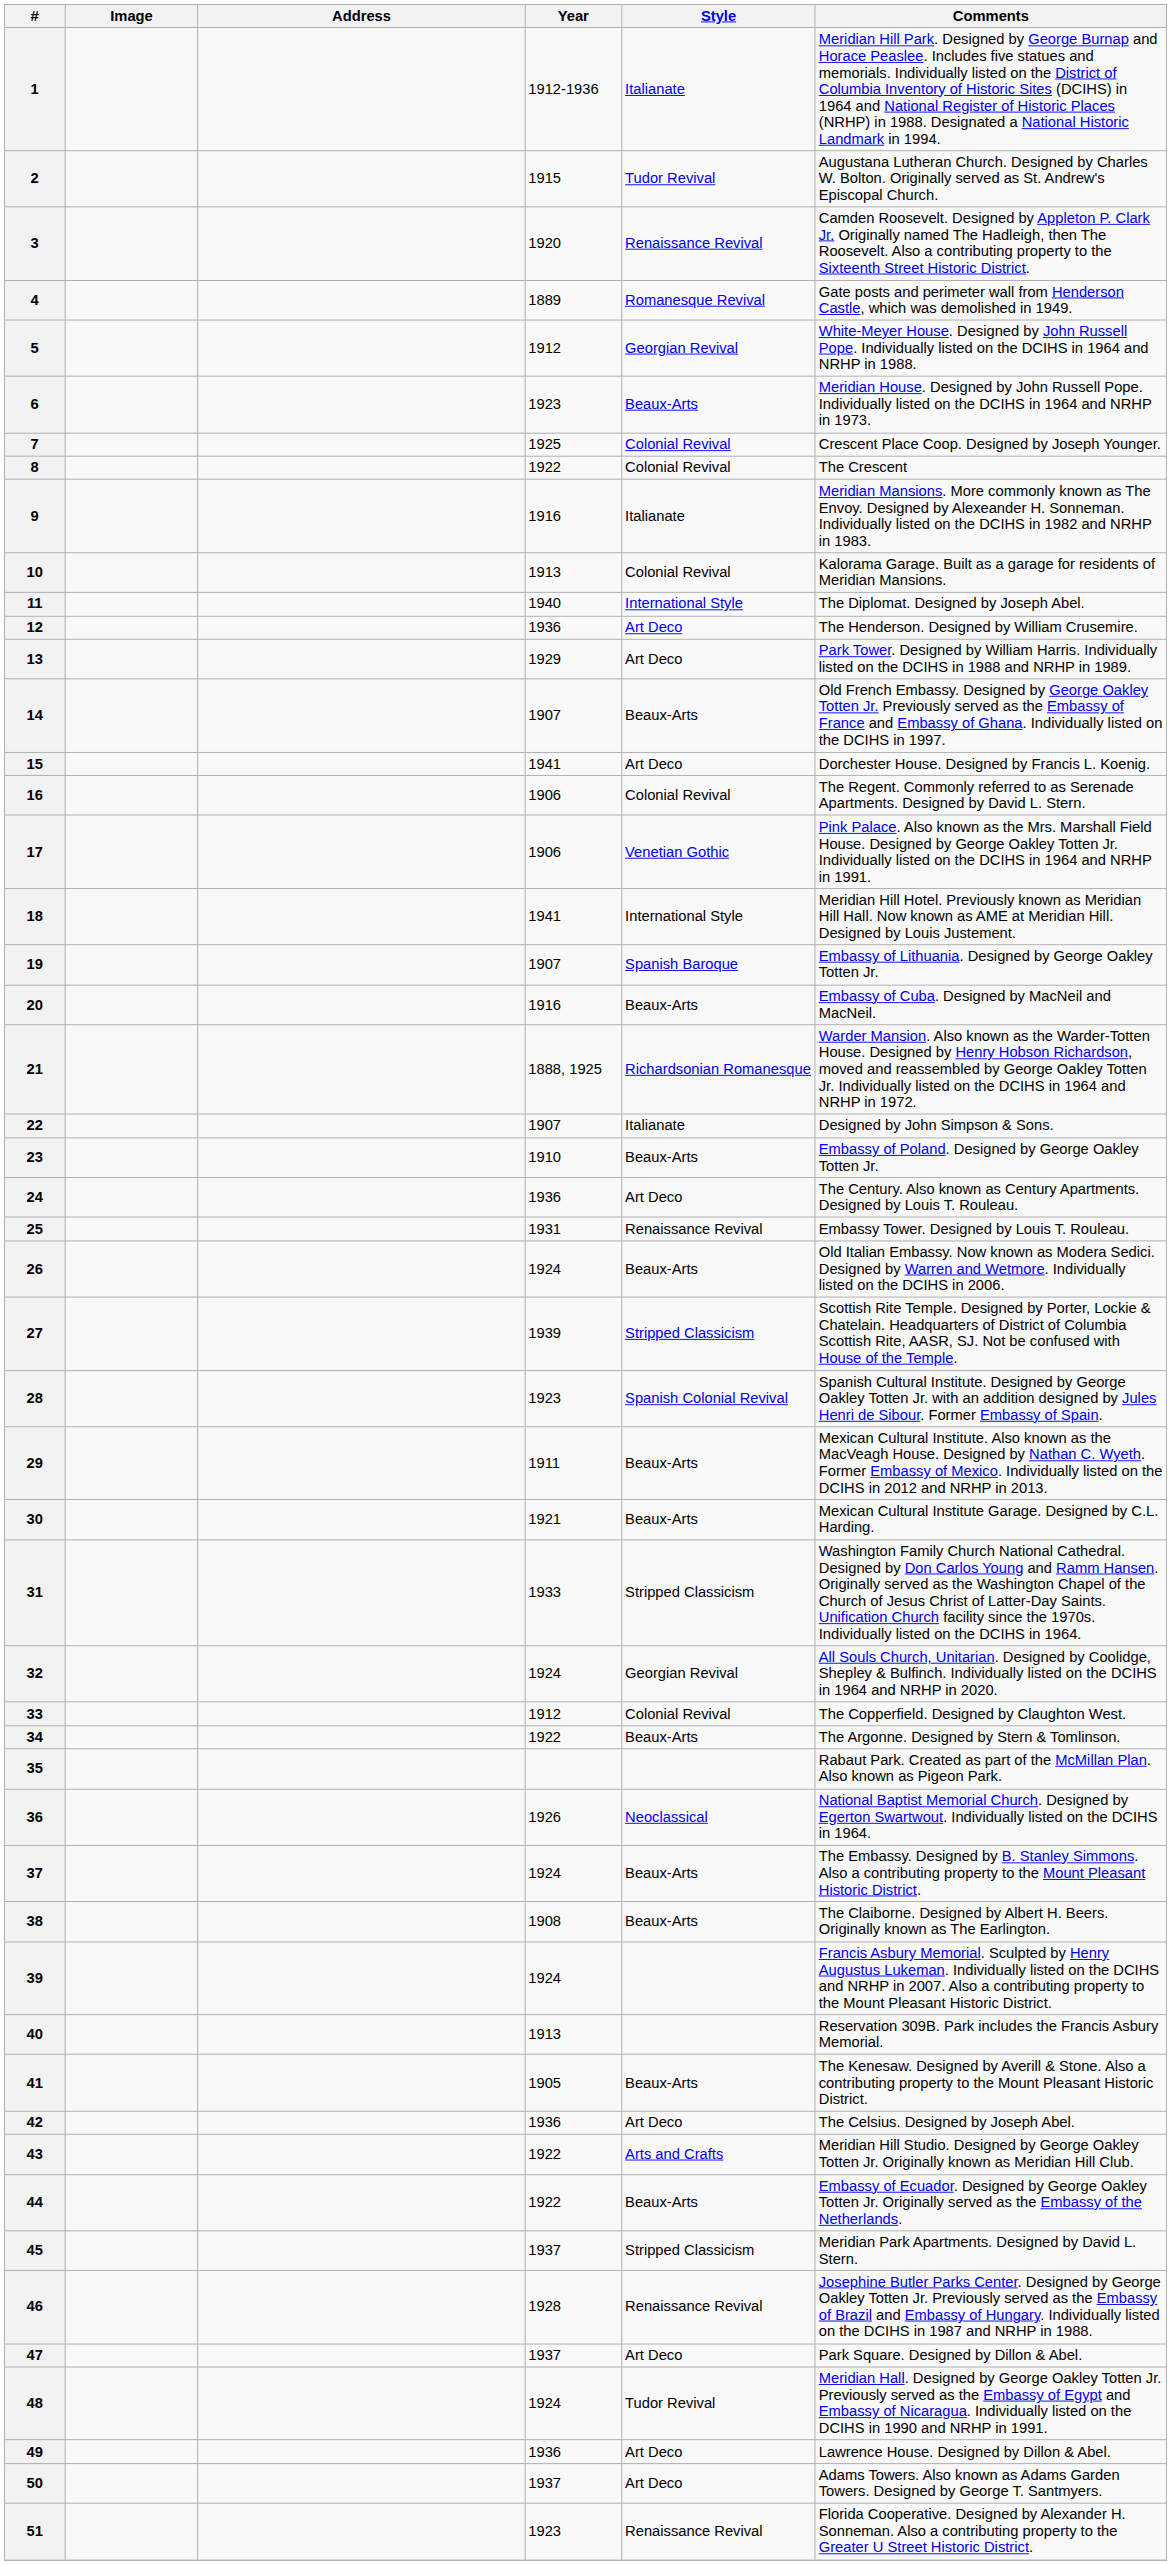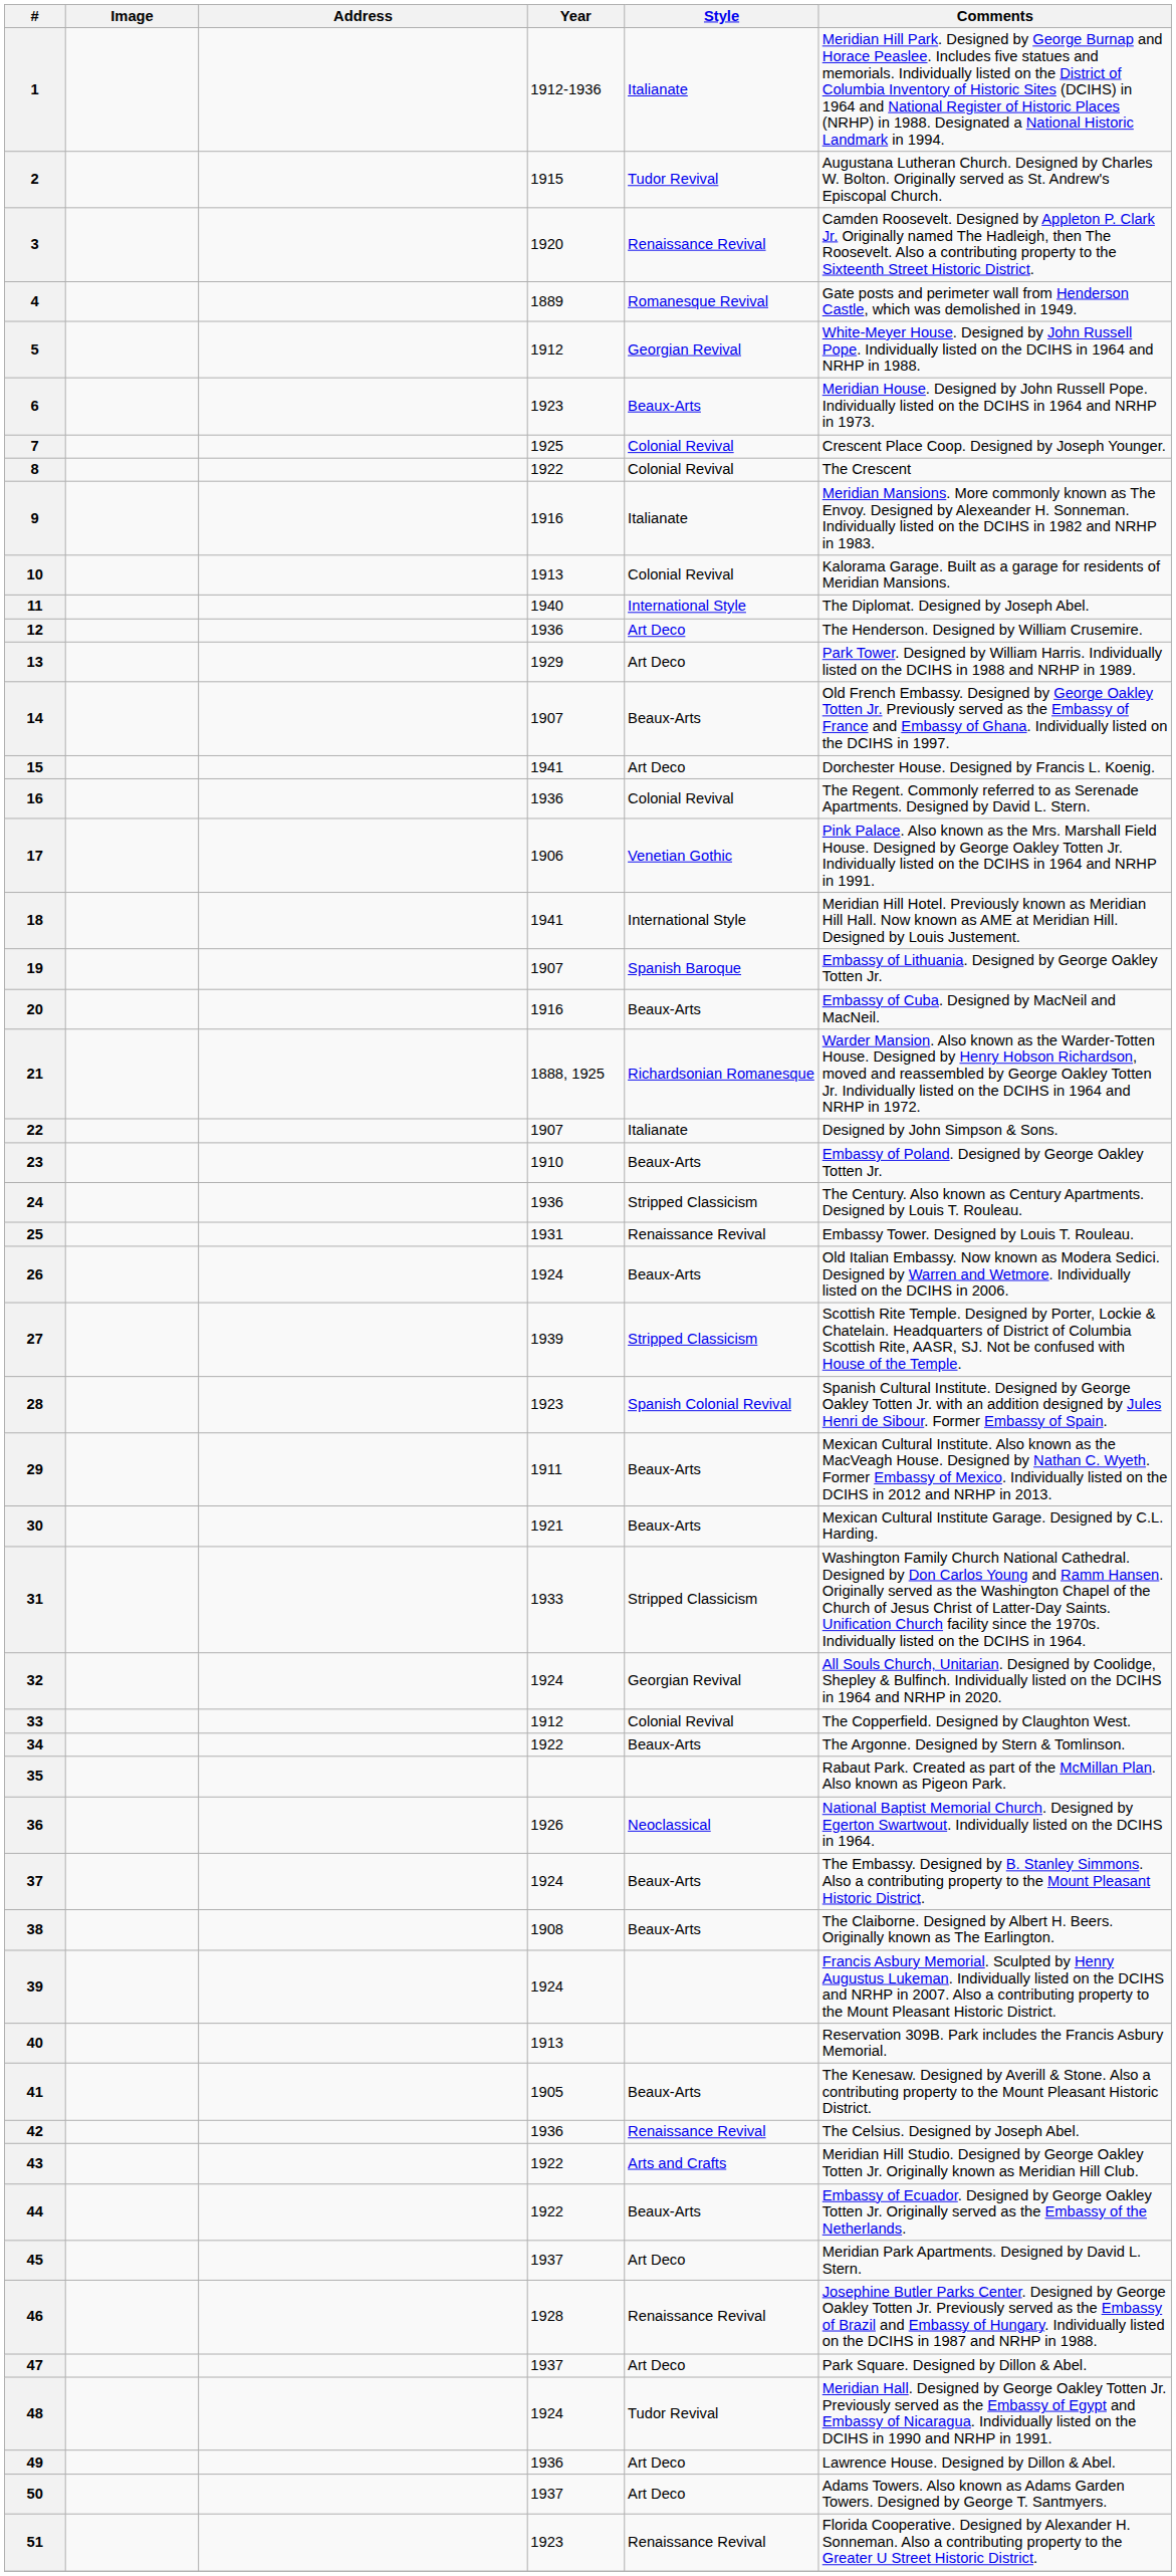 <table class="wikitable sortable" style="width:100%">
 <tr>
 <th width = 5% >#</th>
 <th width = 11% >Image</th>
 <th width = 27% >Address</th>
 <th width = 8% >Year</th>
 <th width = 16% ><a href='#'>Style</a></th>
 <th width = 29% >Comments</th>
 </tr>
 <tr ->
 <th>1</th>
 <td></td>
 <td><br><small></small></td>
 <td>1912-1936</td>
 <td><a href='#'>Italianate</a></td>
 <td><a href='#'>Meridian Hill Park</a>. Designed by <a href='#'>George Burnap</a> and <a href='#'>Horace Peaslee</a>. Includes five statues and memorials. Individually listed on the <a href='#'>District of Columbia Inventory of Historic Sites</a> (DCIHS) in 1964 and <a href='#'>National Register of Historic Places</a> (NRHP) in 1988. Designated a <a href='#'>National Historic Landmark</a> in 1994.</td>
 </tr>
 <tr ->
 <th>2</th>
 <td></td>
 <td><br><small></small></td>
 <td>1915</td>
 <td><a href='#'>Tudor Revival</a></td>
 <td>Augustana Lutheran Church. Designed by Charles W. Bolton. Originally served as St. Andrew's Episcopal Church.</td>
 </tr>
 <tr ->
 <th>3</th>
 <td></td>
 <td><br><small></small></td>
 <td>1920</td>
 <td><a href='#'>Renaissance Revival</a></td>
 <td>Camden Roosevelt. Designed by <a href='#'>Appleton P. Clark Jr.</a> Originally named The Hadleigh, then The Roosevelt. Also a contributing property to the <a href='#'>Sixteenth Street Historic District</a>.</td>
 </tr>
 <tr ->
 <th>4</th>
 <td></td>
 <td><br><small></small></td>
 <td>1889</td>
 <td><a href='#'>Romanesque Revival</a></td>
 <td>Gate posts and perimeter wall from <a href='#'>Henderson Castle</a>, which was demolished in 1949.</td>
 </tr>
 <tr ->
 <th>5</th>
 <td></td>
 <td><br><small></small></td>
 <td>1912</td>
 <td><a href='#'>Georgian Revival</a></td>
 <td><a href='#'>White-Meyer House</a>. Designed by <a href='#'>John Russell Pope</a>. Individually listed on the DCIHS in 1964 and NRHP in 1988.</td>
 </tr>
 <tr ->
 <th>6</th>
 <td></td>
 <td><br><small></small></td>
 <td>1923</td>
 <td><a href='#'>Beaux-Arts</a></td>
 <td><a href='#'>Meridian House</a>. Designed by John Russell Pope. Individually listed on the DCIHS in 1964 and NRHP in 1973.</td>
 </tr>
 <tr ->
 <th>7</th>
 <td></td>
 <td><br><small></small></td>
 <td>1925</td>
 <td><a href='#'>Colonial Revival</a></td>
 <td>Crescent Place Coop. Designed by Joseph Younger.</td>
 </tr>
 <tr ->
 <th>8</th>
 <td></td>
 <td><br><small></small></td>
 <td>1922</td>
 <td>Colonial Revival</td>
 <td>The Crescent</td>
 </tr>
 <tr ->
 <th>9</th>
 <td></td>
 <td><br><small></small></td>
 <td>1916</td>
 <td>Italianate</td>
 <td><a href='#'>Meridian Mansions</a>. More commonly known as The Envoy. Designed by Alexeander H. Sonneman. Individually listed on the DCIHS in 1982 and NRHP in 1983.</td>
 </tr>
 <tr ->
 <th>10</th>
 <td></td>
 <td><br><small></small></td>
 <td>1913</td>
 <td>Colonial Revival</td>
 <td>Kalorama Garage. Built as a garage for residents of Meridian Mansions.</td>
 </tr>
 <tr ->
 <th>11</th>
 <td></td>
 <td><br><small></small></td>
 <td>1940</td>
 <td><a href='#'>International Style</a></td>
 <td>The Diplomat. Designed by Joseph Abel.</td>
 </tr>
 <tr ->
 <th>12</th>
 <td></td>
 <td><br><small></small></td>
 <td>1936</td>
 <td><a href='#'>Art Deco</a></td>
 <td>The Henderson. Designed by William Crusemire.</td>
 </tr>
 <tr ->
 <th>13</th>
 <td></td>
 <td><br><small></small></td>
 <td>1929</td>
 <td>Art Deco</td>
 <td><a href='#'>Park Tower</a>. Designed by William Harris. Individually listed on the DCIHS in 1988 and NRHP in 1989.</td>
 </tr>
 <tr ->
 <th>14</th>
 <td></td>
 <td><br><small></small></td>
 <td>1907</td>
 <td>Beaux-Arts</td>
 <td>Old French Embassy. Designed by <a href='#'>George Oakley Totten Jr.</a> Previously served as the <a href='#'>Embassy of France</a> and <a href='#'>Embassy of Ghana</a>. Individually listed on the DCIHS in 1997.</td>
 </tr>
 <tr ->
 <th>15</th>
 <td></td>
 <td><br><small></small></td>
 <td>1941</td>
 <td>Art Deco</td>
 <td>Dorchester House. Designed by Francis L. Koenig.</td>
 </tr>
 <tr ->
 <th>16</th>
 <td></td>
 <td><br><small></small></td>
-<td>1906</td>
+<td>1936</td>
 <td>Colonial Revival</td>
 <td>The Regent. Commonly referred to as Serenade Apartments. Designed by David L. Stern.</td>
 </tr>
 <tr ->
 <th>17</th>
 <td></td>
 <td><br><small></small></td>
 <td>1906</td>
 <td><a href='#'>Venetian Gothic</a></td>
 <td><a href='#'>Pink Palace</a>. Also known as the Mrs. Marshall Field House. Designed by George Oakley Totten Jr. Individually listed on the DCIHS in 1964 and NRHP in 1991.</td>
 </tr>
 <tr ->
 <th>18</th>
 <td></td>
 <td><br><small></small></td>
 <td>1941</td>
 <td>International Style</td>
 <td>Meridian Hill Hotel. Previously known as Meridian Hill Hall. Now known as AME at Meridian Hill. Designed by Louis Justement.</td>
 </tr>
 <tr ->
 <th>19</th>
 <td></td>
 <td><br><small></small></td>
 <td>1907</td>
 <td><a href='#'>Spanish Baroque</a></td>
 <td><a href='#'>Embassy of Lithuania</a>. Designed by George Oakley Totten Jr.</td>
 </tr>
 <tr ->
 <th>20</th>
 <td></td>
 <td><br><small></small></td>
 <td>1916</td>
 <td>Beaux-Arts</td>
 <td><a href='#'>Embassy of Cuba</a>. Designed by MacNeil and MacNeil.</td>
 </tr>
 <tr ->
 <th>21</th>
 <td></td>
 <td><br><small></small></td>
 <td>1888, 1925</td>
 <td><a href='#'>Richardsonian Romanesque</a></td>
 <td><a href='#'>Warder Mansion</a>. Also known as the Warder-Totten House. Designed by <a href='#'>Henry Hobson Richardson</a>, moved and reassembled by George Oakley Totten Jr. Individually listed on the DCIHS in 1964 and NRHP in 1972.</td>
 </tr>
 <tr ->
 <th>22</th>
 <td></td>
 <td><br><small></small></td>
 <td>1907</td>
 <td>Italianate</td>
 <td>Designed by John Simpson & Sons.</td>
 </tr>
 <tr ->
 <th>23</th>
 <td></td>
 <td><br><small></small></td>
 <td>1910</td>
 <td>Beaux-Arts</td>
 <td><a href='#'>Embassy of Poland</a>. Designed by George Oakley Totten Jr.</td>
 </tr>
 <tr ->
 <th>24</th>
 <td></td>
 <td><br><small></small></td>
 <td>1936</td>
-<td>Art Deco</td>
+<td>Stripped Classicism</td>
 <td>The Century. Also known as Century Apartments. Designed by Louis T. Rouleau.</td>
 </tr>
 <tr ->
 <th>25</th>
 <td></td>
 <td><br><small></small></td>
 <td>1931</td>
 <td>Renaissance Revival</td>
 <td>Embassy Tower. Designed by Louis T. Rouleau.</td>
 </tr>
 <tr ->
 <th>26</th>
 <td></td>
 <td><br><small></small></td>
 <td>1924</td>
 <td>Beaux-Arts</td>
 <td>Old Italian Embassy. Now known as Modera Sedici. Designed by <a href='#'>Warren and Wetmore</a>. Individually listed on the DCIHS in 2006.</td>
 </tr>
 <tr ->
 <th>27</th>
 <td></td>
 <td><br><small></small></td>
 <td>1939</td>
 <td><a href='#'>Stripped Classicism</a></td>
 <td>Scottish Rite Temple. Designed by Porter, Lockie & Chatelain. Headquarters of District of Columbia Scottish Rite, AASR, SJ. Not be confused with <a href='#'>House of the Temple</a>.</td>
 </tr>
 <tr ->
 <th>28</th>
 <td></td>
 <td><br><small></small></td>
 <td>1923</td>
 <td><a href='#'>Spanish Colonial Revival</a></td>
 <td>Spanish Cultural Institute. Designed by George Oakley Totten Jr. with an addition designed by <a href='#'>Jules Henri de Sibour</a>. Former <a href='#'>Embassy of Spain</a>.</td>
 </tr>
 <tr ->
 <th>29</th>
 <td></td>
 <td><br><small></small></td>
 <td>1911</td>
 <td>Beaux-Arts</td>
 <td>Mexican Cultural Institute. Also known as the MacVeagh House. Designed by <a href='#'>Nathan C. Wyeth</a>. Former <a href='#'>Embassy of Mexico</a>. Individually listed on the DCIHS in 2012 and NRHP in 2013.</td>
 </tr>
 <tr ->
 <th>30</th>
 <td></td>
 <td><br><small></small></td>
 <td>1921</td>
 <td>Beaux-Arts</td>
 <td>Mexican Cultural Institute Garage. Designed by C.L. Harding.</td>
 </tr>
 <tr ->
 <th>31</th>
 <td></td>
 <td><br><small></small></td>
 <td>1933</td>
 <td>Stripped Classicism</td>
 <td>Washington Family Church National Cathedral. Designed by <a href='#'>Don Carlos Young</a> and <a href='#'>Ramm Hansen</a>. Originally served as the Washington Chapel of the Church of Jesus Christ of Latter-Day Saints. <a href='#'>Unification Church</a> facility since the 1970s. Individually listed on the DCIHS in 1964.</td>
 </tr>
 <tr ->
 <th>32</th>
 <td></td>
 <td><br><small></small></td>
 <td>1924</td>
 <td>Georgian Revival</td>
 <td><a href='#'>All Souls Church, Unitarian</a>. Designed by Coolidge, Shepley & Bulfinch. Individually listed on the DCIHS in 1964 and NRHP in 2020.</td>
 </tr>
 <tr ->
 <th>33</th>
 <td></td>
 <td><br><small></small></td>
 <td>1912</td>
 <td>Colonial Revival</td>
 <td>The Copperfield. Designed by Claughton West.</td>
 </tr>
 <tr ->
 <th>34</th>
 <td></td>
 <td><br><small></small></td>
 <td>1922</td>
 <td>Beaux-Arts</td>
 <td>The Argonne. Designed by Stern & Tomlinson.</td>
 </tr>
 <tr ->
 <th>35</th>
 <td></td>
 <td><br><small></small></td>
 <td></td>
 <td></td>
 <td>Rabaut Park. Created as part of the <a href='#'>McMillan Plan</a>. Also known as Pigeon Park.</td>
 </tr>
 <tr ->
 <th>36</th>
 <td></td>
 <td><br><small></small></td>
 <td>1926</td>
 <td><a href='#'>Neoclassical</a></td>
 <td><a href='#'>National Baptist Memorial Church</a>. Designed by <a href='#'>Egerton Swartwout</a>. Individually listed on the DCIHS in 1964.</td>
 </tr>
 <tr ->
 <th>37</th>
 <td></td>
 <td><br><small></small></td>
 <td>1924</td>
 <td>Beaux-Arts</td>
 <td>The Embassy. Designed by <a href='#'>B. Stanley Simmons</a>. Also a contributing property to the <a href='#'>Mount Pleasant Historic District</a>.</td>
 </tr>
 <tr ->
 <th>38</th>
 <td></td>
 <td><br><small></small></td>
 <td>1908</td>
 <td>Beaux-Arts</td>
 <td>The Claiborne. Designed by Albert H. Beers. Originally known as The Earlington.</td>
 </tr>
 <tr ->
 <th>39</th>
 <td></td>
 <td><br><small></small></td>
 <td>1924</td>
 <td></td>
 <td><a href='#'>Francis Asbury Memorial</a>. Sculpted by <a href='#'>Henry Augustus Lukeman</a>. Individually listed on the DCIHS and NRHP in 2007. Also a contributing property to the Mount Pleasant Historic District.</td>
 </tr>
 <tr ->
 <th>40</th>
 <td></td>
 <td><br><small></small></td>
 <td>1913</td>
 <td></td>
 <td>Reservation 309B. Park includes the Francis Asbury Memorial.</td>
 </tr>
 <tr ->
 <th>41</th>
 <td></td>
 <td><br><small></small></td>
 <td>1905</td>
 <td>Beaux-Arts</td>
 <td>The Kenesaw. Designed by Averill & Stone. Also a contributing property to the Mount Pleasant Historic District.</td>
 </tr>
 <tr ->
 <th>42</th>
 <td></td>
 <td><br><small></small></td>
 <td>1936</td>
-<td>Art Deco</td>
+<td><a href='#'>Renaissance Revival</a></td>
 <td>The Celsius. Designed by Joseph Abel.</td>
 </tr>
 <tr ->
 <th>43</th>
 <td></td>
 <td><br><small></small></td>
 <td>1922</td>
 <td><a href='#'>Arts and Crafts</a></td>
 <td>Meridian Hill Studio. Designed by George Oakley Totten Jr. Originally known as Meridian Hill Club.</td>
 </tr>
 <tr ->
 <th>44</th>
 <td></td>
 <td><br><small></small></td>
 <td>1922</td>
 <td>Beaux-Arts</td>
 <td><a href='#'>Embassy of Ecuador</a>. Designed by George Oakley Totten Jr. Originally served as the <a href='#'>Embassy of the Netherlands</a>.</td>
 </tr>
 <tr ->
 <th>45</th>
 <td></td>
 <td><br><small></small></td>
 <td>1937</td>
-<td>Stripped Classicism</td>
+<td>Art Deco</td>
 <td>Meridian Park Apartments. Designed by David L. Stern.</td>
 </tr>
 <tr ->
 <th>46</th>
 <td></td>
 <td><br><small></small></td>
 <td>1928</td>
 <td>Renaissance Revival</td>
 <td><a href='#'>Josephine Butler Parks Center</a>. Designed by George Oakley Totten Jr. Previously served as the <a href='#'>Embassy of Brazil</a> and <a href='#'>Embassy of Hungary</a>. Individually listed on the DCIHS in 1987 and NRHP in 1988.</td>
 </tr>
 <tr ->
 <th>47</th>
 <td></td>
 <td><br><small></small></td>
 <td>1937</td>
 <td>Art Deco</td>
 <td>Park Square. Designed by Dillon & Abel.</td>
 </tr>
 <tr ->
 <th>48</th>
 <td></td>
 <td><br><small></small></td>
 <td>1924</td>
 <td>Tudor Revival</td>
 <td><a href='#'>Meridian Hall</a>. Designed by George Oakley Totten Jr. Previously served as the <a href='#'>Embassy of Egypt</a> and <a href='#'>Embassy of Nicaragua</a>. Individually listed on the DCIHS in 1990 and NRHP in 1991.</td>
 </tr>
 <tr ->
 <th>49</th>
 <td></td>
 <td><br><small></small></td>
 <td>1936</td>
 <td>Art Deco</td>
 <td>Lawrence House. Designed by Dillon & Abel.</td>
 </tr>
 <tr ->
 <th>50</th>
 <td></td>
 <td><br><small></small></td>
 <td>1937</td>
 <td>Art Deco</td>
 <td>Adams Towers. Also known as Adams Garden Towers. Designed by George T. Santmyers.</td>
 </tr>
 <tr ->
 <th>51</th>
 <td></td>
 <td><br><small></small></td>
 <td>1923</td>
 <td>Renaissance Revival</td>
 <td>Florida Cooperative. Designed by Alexander H. Sonneman. Also a contributing property to the <a href='#'>Greater U Street Historic District</a>.</td>
 </tr>
 <tr ->
 </tr>
 </table>
